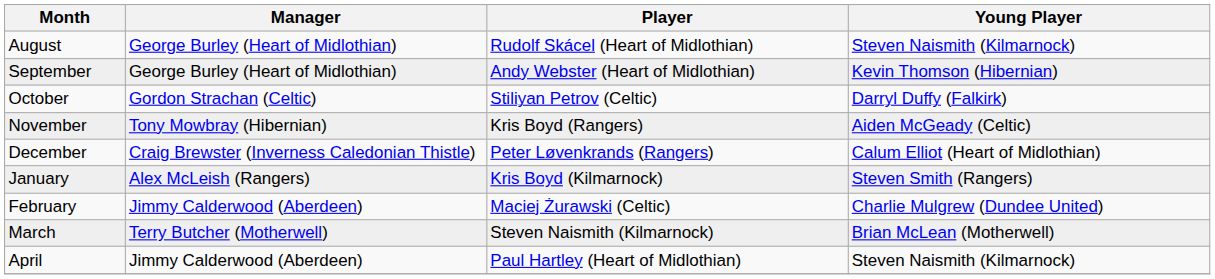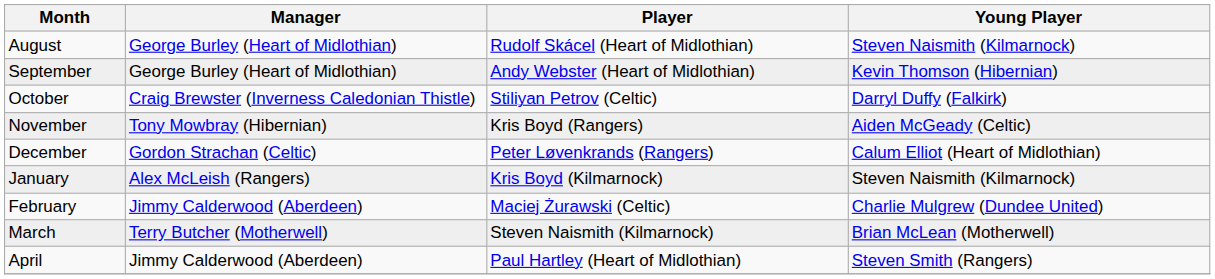 <table class="wikitable" style="width: 90%">
 <tr>
 <th style="width: 10%">Month</th>
 <th style="width: 30%">Manager</th>
 <th style="width: 30%">Player</th>
 <th style="width: 30%">Young Player</th>
 </tr>
 <tr>
 <td>August</td>
 <td><a href='#'>George Burley</a> (<a href='#'>Heart of Midlothian</a>)</td>
 <td><a href='#'>Rudolf Skácel</a> (Heart of Midlothian)</td>
 <td><a href='#'>Steven Naismith</a> (<a href='#'>Kilmarnock</a>)</td>
 </tr>
 <tr style="background-color: #efefef">
 <td>September</td>
 <td>George Burley (Heart of Midlothian)</td>
 <td><a href='#'>Andy Webster</a> (Heart of Midlothian)</td>
 <td><a href='#'>Kevin Thomson</a> (<a href='#'>Hibernian</a>)</td>
 </tr>
 <tr>
 <td>October</td>
-<td><a href='#'>Gordon Strachan</a> (<a href='#'>Celtic</a>)</td>
+<td><a href='#'>Craig Brewster</a> (<a href='#'>Inverness Caledonian Thistle</a>)</td>
 <td><a href='#'>Stiliyan Petrov</a> (Celtic)</td>
 <td><a href='#'>Darryl Duffy</a> (<a href='#'>Falkirk</a>)</td>
 </tr>
 <tr style="background-color: #efefef">
 <td>November</td>
 <td><a href='#'>Tony Mowbray</a> (Hibernian)</td>
 <td>Kris Boyd (Rangers)</td>
 <td><a href='#'>Aiden McGeady</a> (Celtic)</td>
 </tr>
 <tr>
 <td>December</td>
-<td><a href='#'>Craig Brewster</a> (<a href='#'>Inverness Caledonian Thistle</a>)</td>
+<td><a href='#'>Gordon Strachan</a> (<a href='#'>Celtic</a>)</td>
 <td><a href='#'>Peter Løvenkrands</a> (<a href='#'>Rangers</a>)</td>
 <td><a href='#'>Calum Elliot</a> (Heart of Midlothian)</td>
 </tr>
 <tr style="background-color: #efefef">
 <td>January</td>
 <td><a href='#'>Alex McLeish</a> (Rangers)</td>
 <td><a href='#'>Kris Boyd</a> (Kilmarnock)</td>
-<td><a href='#'>Steven Smith</a> (Rangers)</td>
+<td>Steven Naismith (Kilmarnock)</td>
 </tr>
 <tr>
 <td>February</td>
 <td><a href='#'>Jimmy Calderwood</a> (<a href='#'>Aberdeen</a>)</td>
 <td><a href='#'>Maciej Żurawski</a> (Celtic)</td>
 <td><a href='#'>Charlie Mulgrew</a> (<a href='#'>Dundee United</a>)</td>
 </tr>
 <tr style="background-color: #efefef">
 <td>March</td>
 <td><a href='#'>Terry Butcher</a> (<a href='#'>Motherwell</a>)</td>
 <td>Steven Naismith (Kilmarnock)</td>
 <td><a href='#'>Brian McLean</a> (Motherwell)</td>
 </tr>
 <tr>
 <td>April</td>
 <td>Jimmy Calderwood (Aberdeen)</td>
 <td><a href='#'>Paul Hartley</a> (Heart of Midlothian)</td>
-<td>Steven Naismith (Kilmarnock)</td>
+<td><a href='#'>Steven Smith</a> (Rangers)</td>
 </tr>
 <tr>
 </tr>
 </table>
